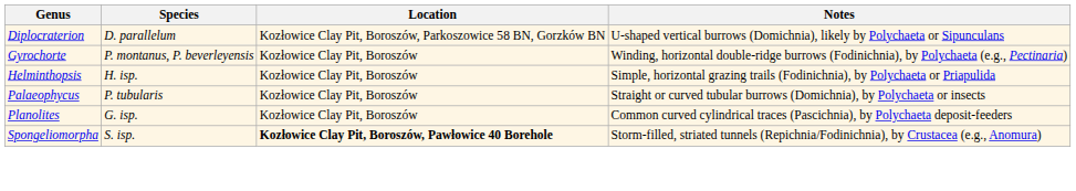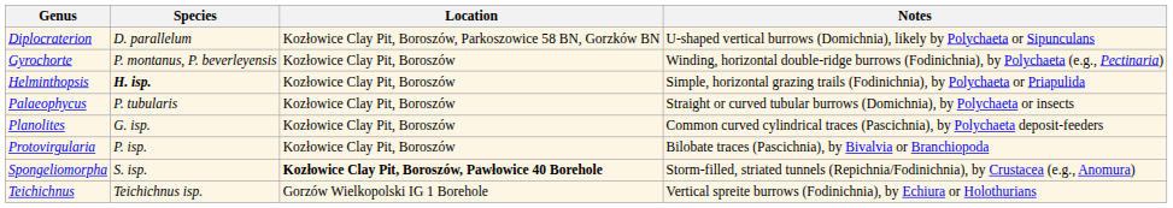 <table class="wikitable">
 <tr>
 <th>Genus</th>
 <th>Species</th>
 <th>Location</th>
 <th>Notes</th>
 </tr>
 <tr>
 <td style="background:#FEF6E4;"><em><a href='#'>Diplocraterion</a></em></td>
 <td style="background:#FEF6E4;"><em>D. parallelum</em></td>
 <td style="background:#FEF6E4;">Kozłowice Clay Pit, Boroszów, Parkoszowice 58 BN, Gorzków BN</td>
 <td style="background:#FEF6E4;">U-shaped vertical burrows (Domichnia), likely by <a href='#'>Polychaeta</a> or <a href='#'>Sipunculans</a></td>
 </tr>
 <tr>
 <td style="background:#FEF6E4;"><em><a href='#'>Gyrochorte</a></em></td>
 <td style="background:#FEF6E4;"><em>P. montanus</em>, <em>P. beverleyensis</em></td>
 <td style="background:#FEF6E4;">Kozłowice Clay Pit, Boroszów</td>
 <td style="background:#FEF6E4;">Winding, horizontal double-ridge burrows (Fodinichnia), by <a href='#'>Polychaeta</a> (e.g., <em><a href='#'>Pectinaria</a></em>)</td>
 </tr>
 <tr>
 <td style="background:#FEF6E4;"><em><a href='#'>Helminthopsis</a></em></td>
-<td style="background:#FEF6E4;"><em>H. isp.</em></td>
+<td style="background:#FEF6E4;"><strong><em>H. isp.</em></strong></td>
 <td style="background:#FEF6E4;">Kozłowice Clay Pit, Boroszów</td>
 <td style="background:#FEF6E4;">Simple, horizontal grazing trails (Fodinichnia), by <a href='#'>Polychaeta</a> or <a href='#'>Priapulida</a></td>
 </tr>
 <tr>
 <td style="background:#FEF6E4;"><em><a href='#'>Palaeophycus</a></em></td>
 <td style="background:#FEF6E4;"><em>P. tubularis</em></td>
 <td style="background:#FEF6E4;">Kozłowice Clay Pit, Boroszów</td>
 <td style="background:#FEF6E4;">Straight or curved tubular burrows (Domichnia), by <a href='#'>Polychaeta</a> or insects</td>
 </tr>
 <tr>
 <td style="background:#FEF6E4;"><em><a href='#'>Planolites</a></em></td>
 <td style="background:#FEF6E4;"><em>G. isp.</em></td>
 <td style="background:#FEF6E4;">Kozłowice Clay Pit, Boroszów</td>
 <td style="background:#FEF6E4;">Common curved cylindrical traces (Pascichnia), by <a href='#'>Polychaeta</a> deposit-feeders</td>
 </tr>
 <tr>
+<td style="background:#FEF6E4;"><em><a href='#'>Protovirgularia</a></em></td>
+<td style="background:#FEF6E4;"><em>P. isp.</em></td>
+<td style="background:#FEF6E4;">Kozłowice Clay Pit, Boroszów</td>
+<td style="background:#FEF6E4;">Bilobate traces (Pascichnia), by <a href='#'>Bivalvia</a> or <a href='#'>Branchiopoda</a></td>
+</tr>
+<tr>
 <td style="background:#FEF6E4;"><em><a href='#'>Spongeliomorpha</a></em></td>
 <td style="background:#FEF6E4;"><em>S. isp.</em></td>
 <td style="background:#FEF6E4;"><strong>Kozłowice Clay Pit, Boroszów, Pawłowice 40 Borehole</strong></td>
 <td style="background:#FEF6E4;">Storm-filled, striated tunnels (Repichnia/Fodinichnia), by <a href='#'>Crustacea</a> (e.g., <a href='#'>Anomura</a>)</td>
 </tr>
+<tr>
+<td style="background:#FEF6E4;"><em><a href='#'>Teichichnus</a></em></td>
+<td style="background:#FEF6E4;"><em>Teichichnus isp.</em></td>
+<td style="background:#FEF6E4;">Gorzów Wielkopolski IG 1 Borehole</td>
+<td style="background:#FEF6E4;">Vertical spreite burrows (Fodinichnia), by <a href='#'>Echiura</a> or <a href='#'>Holothurians</a></td>
+</tr>
 </table>
